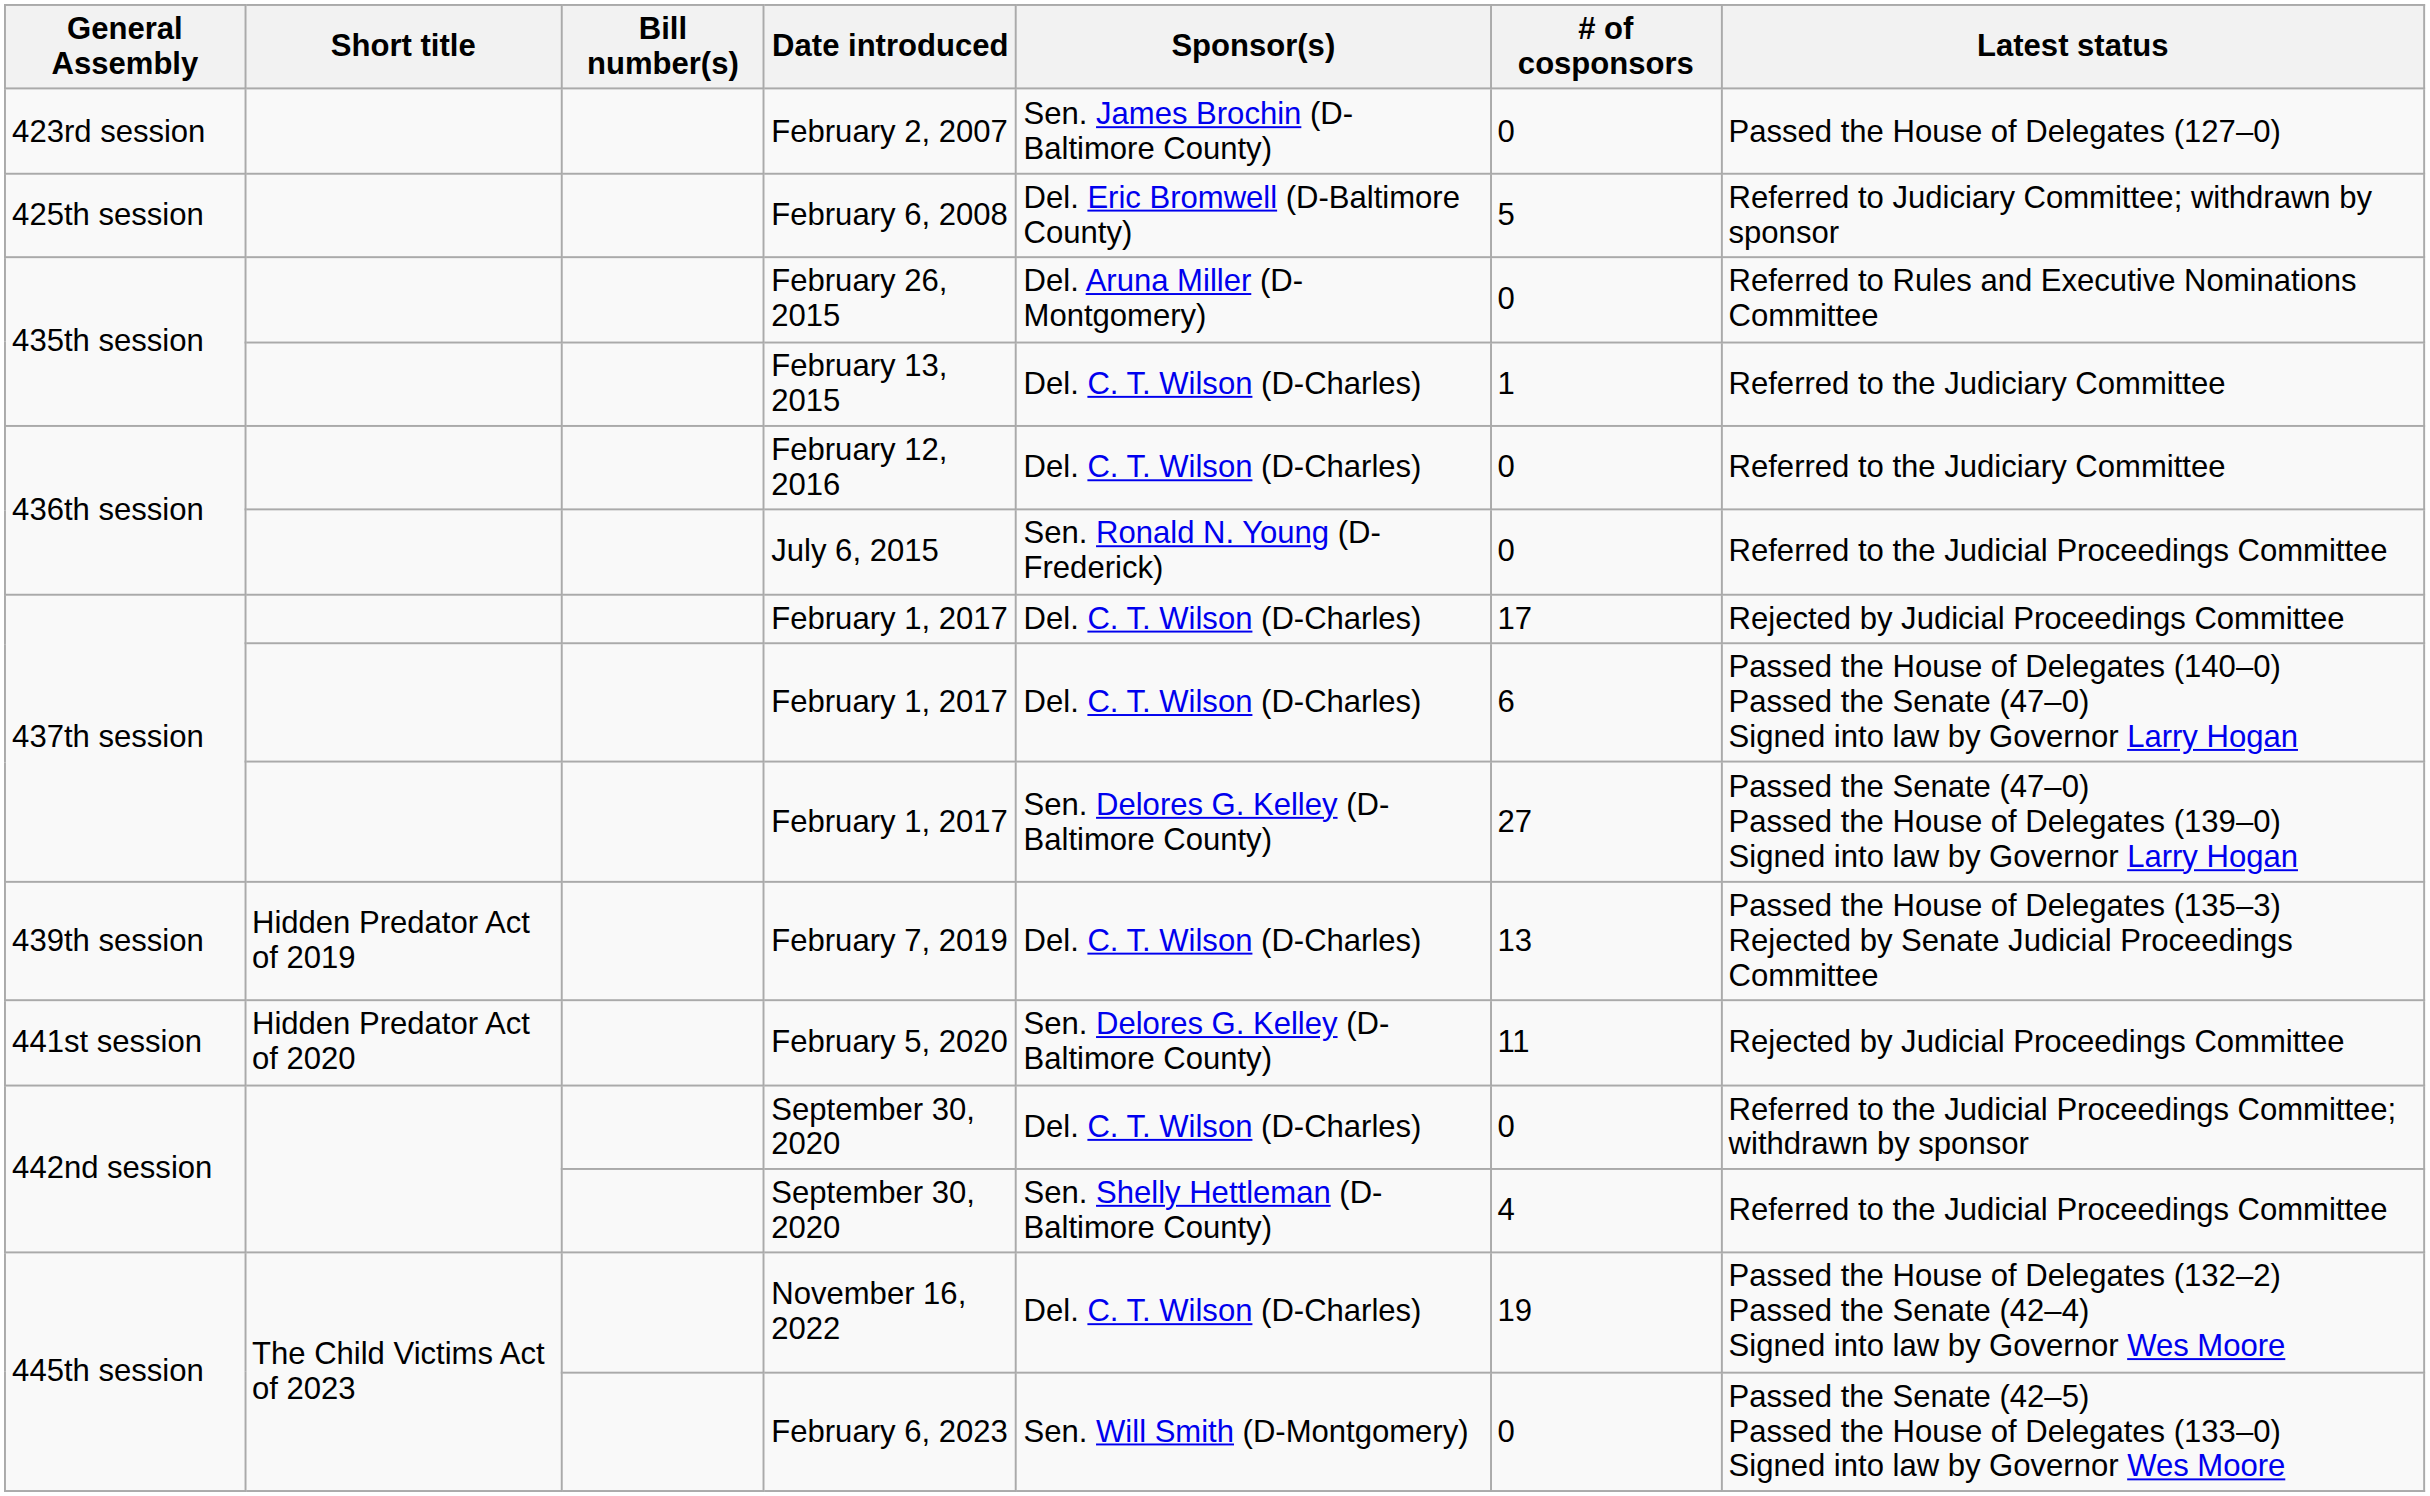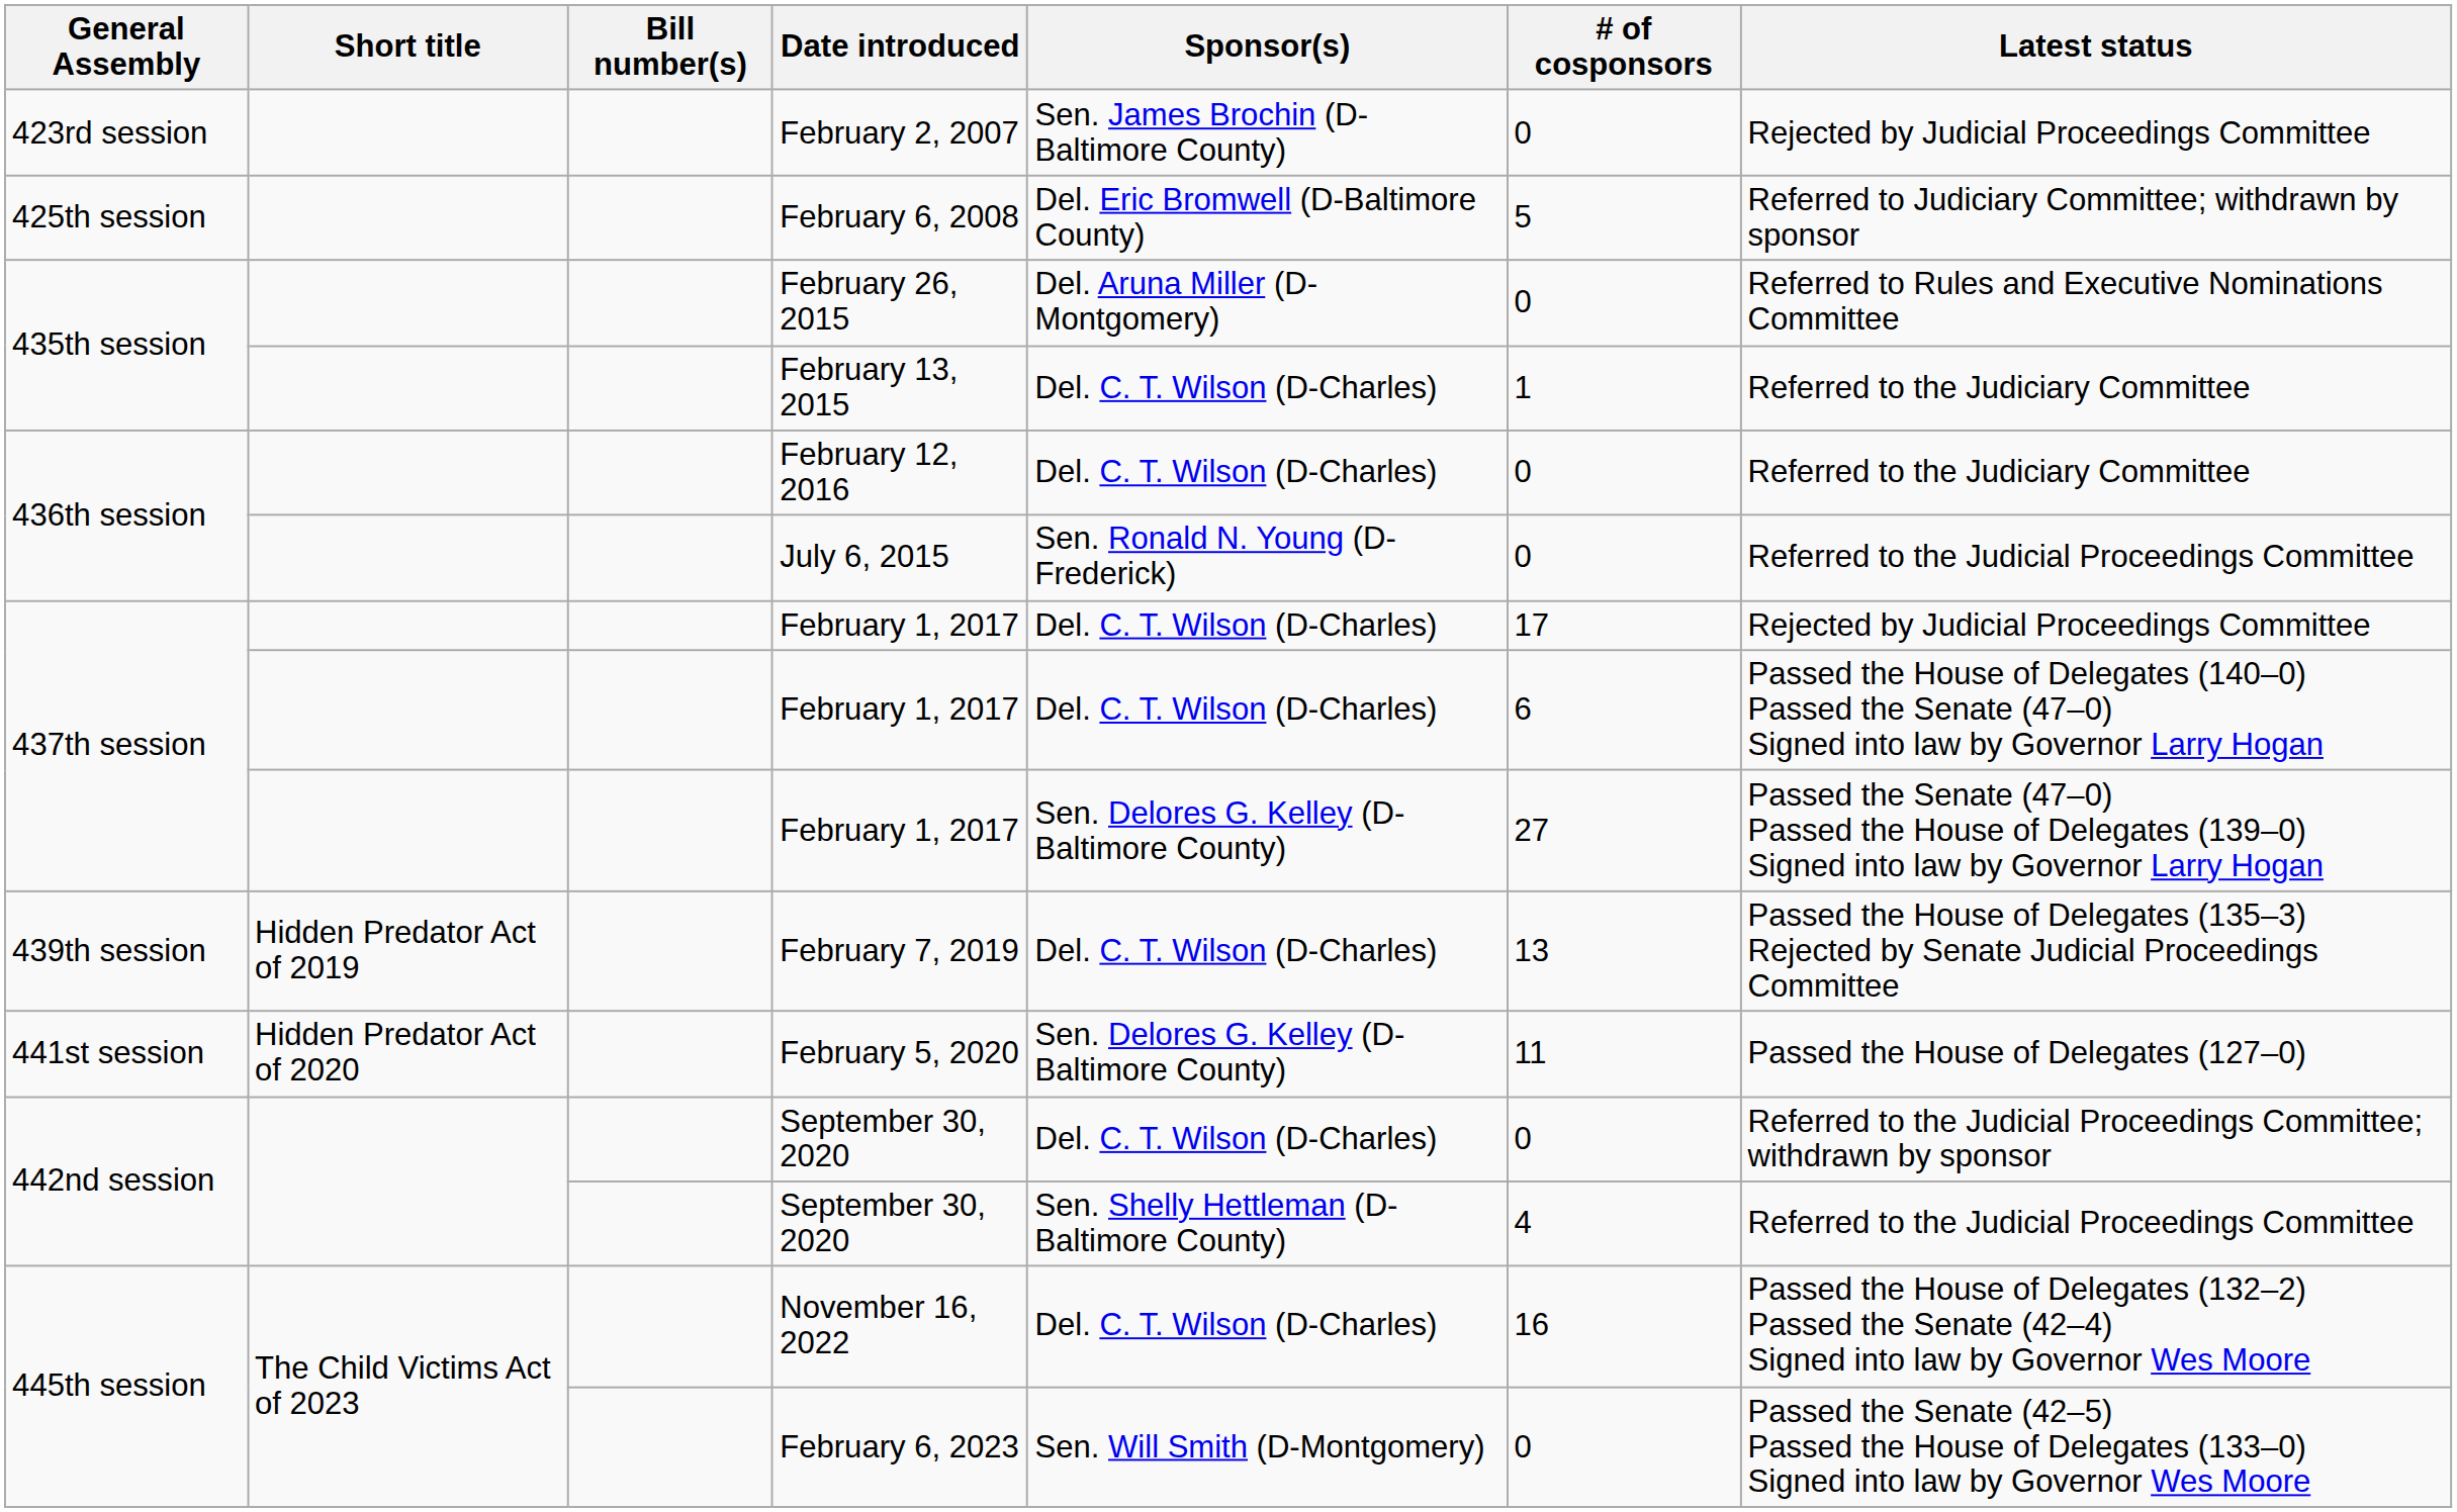 <table class="wikitable">
 <tr>
 <th>General Assembly</th>
 <th>Short title</th>
 <th>Bill number(s)</th>
 <th>Date introduced</th>
 <th>Sponsor(s)</th>
 <th># of cosponsors</th>
 <th>Latest status</th>
 </tr>
 <tr>
 <td>423rd session</td>
 <td></td>
 <td></td>
 <td>February 2, 2007</td>
 <td>Sen. <a href='#'>James Brochin</a> (D-Baltimore County)</td>
 <td>0</td>
-<td>Passed the House of Delegates (127–0)</td>
+<td>Rejected by Judicial Proceedings Committee</td>
 </tr>
 <tr>
 <td>425th session</td>
 <td></td>
 <td></td>
 <td>February 6, 2008</td>
 <td>Del. <a href='#'>Eric Bromwell</a> (D-Baltimore County)</td>
 <td>5</td>
 <td>Referred to Judiciary Committee; withdrawn by sponsor</td>
 </tr>
 <tr>
 <td rowspan=2>435th session</td>
 <td></td>
 <td></td>
 <td>February 26, 2015</td>
 <td>Del. <a href='#'>Aruna Miller</a> (D-Montgomery)</td>
 <td>0</td>
 <td>Referred to Rules and Executive Nominations Committee</td>
 </tr>
 <tr>
 <td></td>
 <td></td>
 <td>February 13, 2015</td>
 <td>Del. <a href='#'>C. T. Wilson</a> (D-Charles)</td>
 <td>1</td>
 <td>Referred to the Judiciary Committee</td>
 </tr>
 <tr>
 <td rowspan=2>436th session</td>
 <td></td>
 <td></td>
 <td>February 12, 2016</td>
 <td>Del. <a href='#'>C. T. Wilson</a> (D-Charles)</td>
 <td>0</td>
 <td>Referred to the Judiciary Committee</td>
 </tr>
 <tr>
 <td></td>
 <td></td>
 <td>July 6, 2015</td>
 <td>Sen. <a href='#'>Ronald N. Young</a> (D-Frederick)</td>
 <td>0</td>
 <td>Referred to the Judicial Proceedings Committee</td>
 </tr>
 <tr>
 <td rowspan=3>437th session</td>
 <td></td>
 <td></td>
 <td>February 1, 2017</td>
 <td>Del. <a href='#'>C. T. Wilson</a> (D-Charles)</td>
 <td>17</td>
 <td>Rejected by Judicial Proceedings Committee</td>
 </tr>
 <tr>
 <td></td>
 <td></td>
 <td>February 1, 2017</td>
 <td>Del. <a href='#'>C. T. Wilson</a> (D-Charles)</td>
 <td>6</td>
 <td>Passed the House of Delegates (140–0)<br>Passed the Senate (47–0)<br>Signed into law by Governor <a href='#'>Larry Hogan</a></td>
 </tr>
 <tr>
 <td></td>
 <td></td>
 <td>February 1, 2017</td>
 <td>Sen. <a href='#'>Delores G. Kelley</a> (D-Baltimore County)</td>
 <td>27</td>
 <td>Passed the Senate (47–0)<br>Passed the House of Delegates (139–0)<br>Signed into law by Governor <a href='#'>Larry Hogan</a></td>
 </tr>
 <tr>
 <td>439th session</td>
 <td>Hidden Predator Act of 2019</td>
 <td></td>
 <td>February 7, 2019</td>
 <td>Del. <a href='#'>C. T. Wilson</a> (D-Charles)</td>
 <td>13</td>
 <td>Passed the House of Delegates (135–3)<br>Rejected by Senate Judicial Proceedings Committee</td>
 </tr>
 <tr>
 <td>441st session</td>
 <td>Hidden Predator Act of 2020</td>
 <td></td>
 <td>February 5, 2020</td>
 <td>Sen. <a href='#'>Delores G. Kelley</a> (D-Baltimore County)</td>
 <td>11</td>
-<td>Rejected by Judicial Proceedings Committee</td>
+<td>Passed the House of Delegates (127–0)</td>
 </tr>
 <tr>
 <td rowspan=2>442nd session</td>
 <td rowspan=2></td>
 <td></td>
 <td>September 30, 2020</td>
 <td>Del. <a href='#'>C. T. Wilson</a> (D-Charles)</td>
 <td>0</td>
 <td>Referred to the Judicial Proceedings Committee; withdrawn by sponsor</td>
 </tr>
 <tr>
 <td></td>
 <td>September 30, 2020</td>
 <td>Sen. <a href='#'>Shelly Hettleman</a> (D-Baltimore County)</td>
 <td>4</td>
 <td>Referred to the Judicial Proceedings Committee</td>
 </tr>
 <tr>
 <td rowspan=2>445th session</td>
 <td rowspan=2>The Child Victims Act of 2023</td>
 <td></td>
 <td>November 16, 2022</td>
 <td>Del. <a href='#'>C. T. Wilson</a> (D-Charles)</td>
-<td>19</td>
+<td>16</td>
 <td>Passed the House of Delegates (132–2)<br>Passed the Senate (42–4)<br>Signed into law by Governor <a href='#'>Wes Moore</a></td>
 </tr>
 <tr>
 <td></td>
 <td>February 6, 2023</td>
 <td>Sen. <a href='#'>Will Smith</a> (D-Montgomery)</td>
 <td>0</td>
 <td>Passed the Senate (42–5)<br>Passed the House of Delegates (133–0)<br>Signed into law by Governor <a href='#'>Wes Moore</a></td>
 </tr>
 </table>
